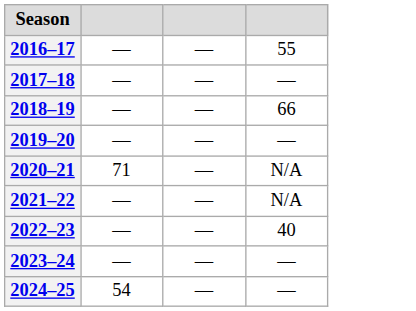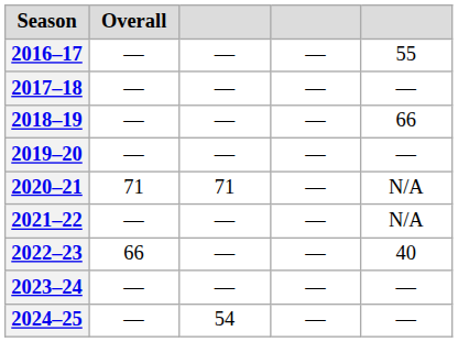 <table class="wikitable plainrowheaders" style="background:#fff; font-size:86%; line-height:16px; border:gray solid 1px; border-collapse:collapse;">
 <tr style="background:#ccc; text-align:center;">
 <th scope="col" style="background:#dcdcdc; width:50px;">Season</th>
+<th scope="col" style="background:#dcdcdc; width:55px;">Overall</th>
 <th scope="col" style="background:#dcdcdc; width:55px;"></th>
 <th scope="col" style="background:#dcdcdc; width:55px;"></th>
 <th scope="col" style="background:#dcdcdc; width:55px;"></th>
 </tr>
 <tr>
 <th scope=row align=center><a href='#'>2016–17</a></th>
+<td align=center>—</td>
 <td align=center>—</td>
 <td align=center>—</td>
 <td align=center>55</td>
 </tr>
 <tr>
 <th scope=row align=center><a href='#'>2017–18</a></th>
 <td align=center>—</td>
 <td align=center>—</td>
 <td align=center>—</td>
+<td align=center>—</td>
 </tr>
 <tr>
 <th scope=row align=center><a href='#'>2018–19</a></th>
+<td align=center>—</td>
 <td align=center>—</td>
 <td align=center>—</td>
 <td align=center>66</td>
 </tr>
 <tr>
 <th scope=row align=center><a href='#'>2019–20</a></th>
 <td align=center>—</td>
 <td align=center>—</td>
 <td align=center>—</td>
+<td align=center>—</td>
 </tr>
 <tr>
 <th scope=row align=center><a href='#'>2020–21</a></th>
+<td align=center>71</td>
 <td align=center>71</td>
 <td align=center>—</td>
 <td align=center>N/A</td>
 </tr>
 <tr>
 <th scope=row align=center><a href='#'>2021–22</a></th>
 <td align=center>—</td>
 <td align=center>—</td>
+<td align=center>—</td>
 <td align=center>N/A</td>
 </tr>
 <tr>
 <th scope=row align=center><a href='#'>2022–23</a></th>
+<td align=center>66</td>
 <td align=center>—</td>
 <td align=center>—</td>
 <td align=center>40</td>
 </tr>
 <tr>
 <th scope=row align=center><a href='#'>2023–24</a></th>
 <td align=center>—</td>
 <td align=center>—</td>
 <td align=center>—</td>
+<td align=center>—</td>
 </tr>
 <tr>
 <th scope=row align=center><a href='#'>2024–25</a></th>
+<td align=center>—</td>
 <td align=center>54</td>
 <td align=center>—</td>
 <td align=center>—</td>
 </tr>
 </table>
